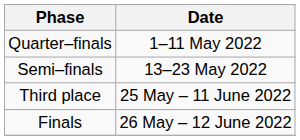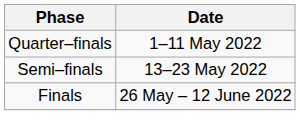 <table class="wikitable" style="text-align:center">
 <tr>
 <th>Phase</th>
 <th>Date</th>
 </tr>
 <tr>
 <td>Quarter–finals</td>
 <td>1–11 May 2022</td>
 </tr>
 <tr>
 <td>Semi–finals</td>
 <td>13–23 May 2022</td>
 </tr>
 <tr>
-<td>Third place</td>
-<td>25 May – 11 June 2022</td>
-</tr>
-<tr>
 <td>Finals</td>
 <td>26 May – 12 June 2022</td>
 </tr>
 <tr>
 </tr>
 </table>
